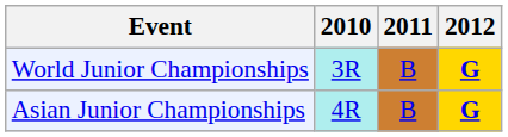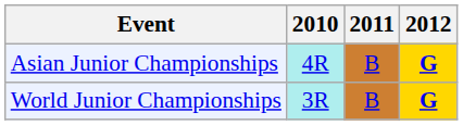 <table class="wikitable" style="font-size: 90%; text-align:center">
 <tr>
 <th>Event</th>
 <th>2010</th>
 <th>2011</th>
 <th>2012</th>
 </tr>
 <tr>
+<td bgcolor="#ECF2FF"; align="left"><a href='#'>Asian Junior Championships</a></td>
+<td bgcolor=AFEEEE><a href='#'>4R</a></td>
+<td bgcolor=CD7F32><a href='#'>B</a></td>
+<td bgcolor=gold><a href='#'><strong>G</strong></a></td>
+</tr>
+<tr>
 <td bgcolor="#ECF2FF"; align="left"><a href='#'>World Junior Championships</a></td>
 <td bgcolor=AFEEEE><a href='#'>3R</a></td>
 <td bgcolor=CD7F32><a href='#'>B</a></td>
 <td bgcolor=gold><a href='#'><strong>G</strong></a></td>
 </tr>
-<tr>
-<td bgcolor="#ECF2FF"; align="left"><a href='#'>Asian Junior Championships</a></td>
-<td bgcolor=AFEEEE><a href='#'>4R</a></td>
-<td bgcolor=CD7F32><a href='#'>B</a></td>
-<td bgcolor=gold><a href='#'><strong>G</strong></a></td>
-</tr>
 </table>
